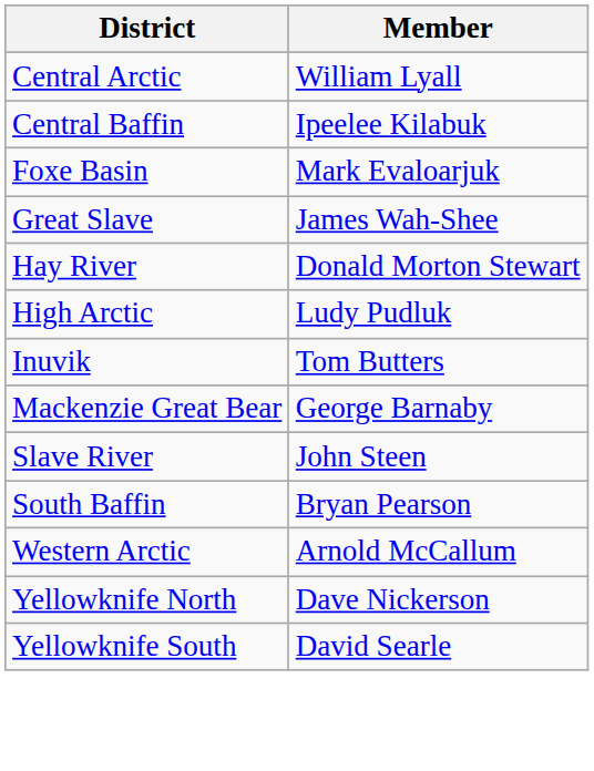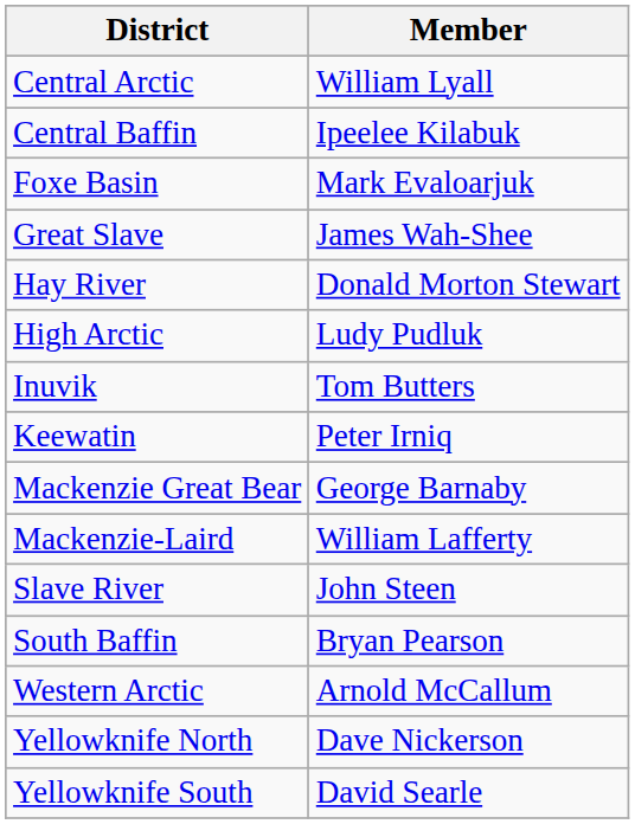 <table class="wikitable">
 <tr>
 <th>District</th>
 <th>Member</th>
 </tr>
 <tr>
 <td><a href='#'>Central Arctic</a></td>
 <td><a href='#'>William Lyall</a></td>
 </tr>
 <tr>
 <td><a href='#'>Central Baffin</a></td>
 <td><a href='#'>Ipeelee Kilabuk</a></td>
 </tr>
 <tr>
 <td><a href='#'>Foxe Basin</a></td>
 <td><a href='#'>Mark Evaloarjuk</a></td>
 </tr>
 <tr>
 <td><a href='#'>Great Slave</a></td>
 <td><a href='#'>James Wah-Shee</a></td>
 </tr>
 <tr>
 <td><a href='#'>Hay River</a></td>
 <td><a href='#'>Donald Morton Stewart</a></td>
 </tr>
 <tr>
 <td><a href='#'>High Arctic</a></td>
 <td><a href='#'>Ludy Pudluk</a></td>
 </tr>
 <tr>
 <td><a href='#'>Inuvik</a></td>
 <td><a href='#'>Tom Butters</a></td>
 </tr>
 <tr>
+<td><a href='#'>Keewatin</a></td>
+<td><a href='#'>Peter Irniq</a></td>
+</tr>
+<tr>
 <td><a href='#'>Mackenzie Great Bear</a></td>
 <td><a href='#'>George Barnaby</a></td>
+</tr>
+<tr>
+<td><a href='#'>Mackenzie-Laird</a></td>
+<td><a href='#'>William Lafferty</a></td>
 </tr>
 <tr>
 <td><a href='#'>Slave River</a></td>
 <td><a href='#'>John Steen</a></td>
 </tr>
 <tr>
 <td><a href='#'>South Baffin</a></td>
 <td><a href='#'>Bryan Pearson</a></td>
 </tr>
 <tr>
 <td><a href='#'>Western Arctic</a></td>
 <td><a href='#'>Arnold McCallum</a></td>
 </tr>
 <tr>
 <td><a href='#'>Yellowknife North</a></td>
 <td><a href='#'>Dave Nickerson</a></td>
 </tr>
 <tr>
 <td><a href='#'>Yellowknife South</a></td>
 <td><a href='#'>David Searle</a></td>
 </tr>
 </table>
